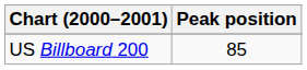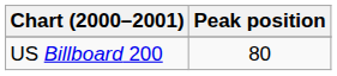 <table class="wikitable sortable">
 <tr>
 <th>Chart (2000–2001)</th>
 <th>Peak position</th>
 </tr>
 <tr>
 </tr>
 <tr>
 </tr>
 <tr>
 <td>US <a href='#'><em>Billboard</em> 200</a></td>
-<td style="text-align:center;">85</td>
+<td style="text-align:center;">80</td>
 </tr>
 </table>
